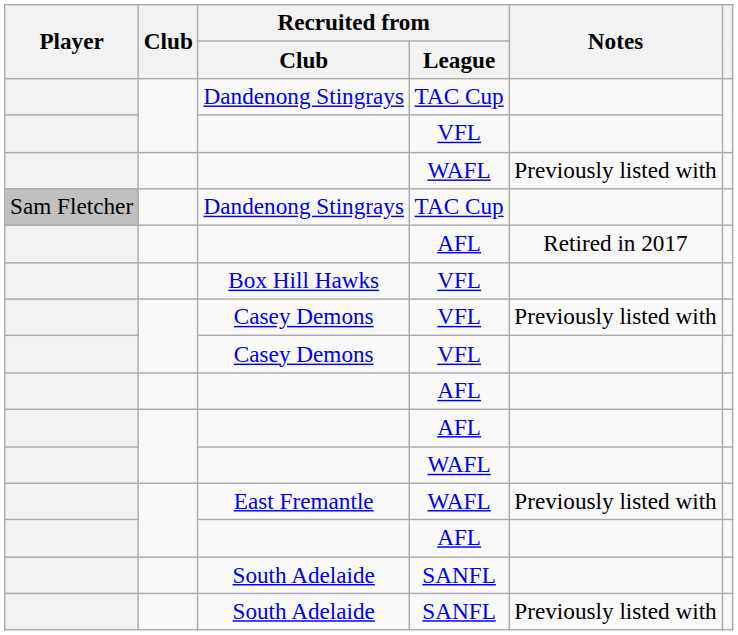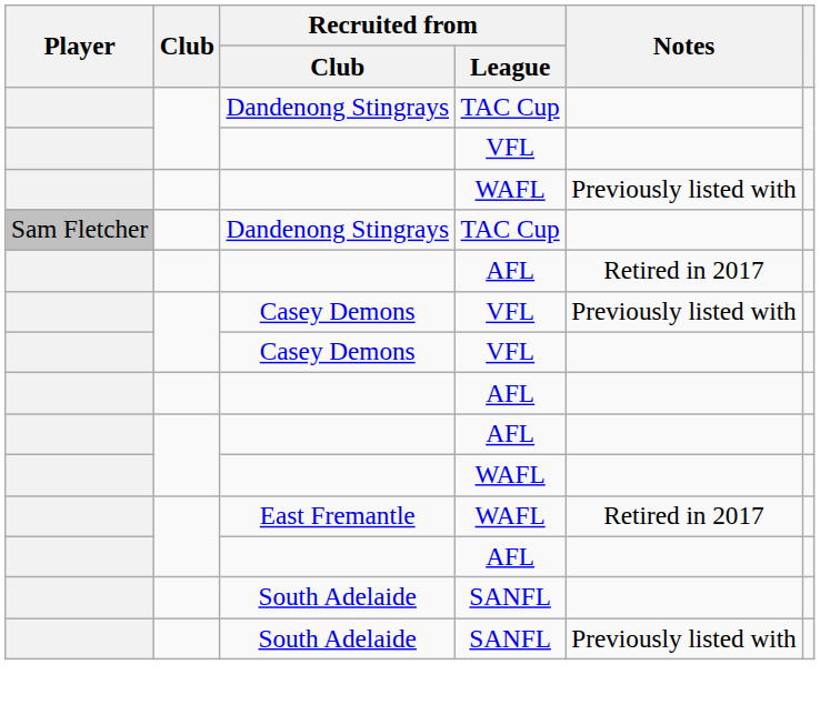 <table class="wikitable sortable plainrowheaders" style="text-align:center">
 <tr>
 <th rowspan=2>Player</th>
 <th rowspan=2>Club</th>
 <th colspan=2>Recruited from</th>
 <th rowspan=2>Notes</th>
 <th rowspan=2 class="unsortable"></th>
 </tr>
 <tr>
 <th>Club</th>
 <th>League</th>
 </tr>
 <tr>
 <th scope="row"></th>
 <td rowspan=2></td>
 <td><a href='#'>Dandenong Stingrays</a></td>
 <td><a href='#'>TAC Cup</a></td>
 <td></td>
 <td rowspan=2></td>
 </tr>
 <tr>
 <th scope="row"></th>
 <td></td>
 <td><a href='#'>VFL</a></td>
 <td></td>
 </tr>
 <tr>
 <th scope="row"></th>
 <td></td>
 <td></td>
 <td><a href='#'>WAFL</a></td>
 <td>Previously listed with </td>
 <td></td>
 </tr>
 <tr>
 <td bgcolor="#C0C0C0" align="left">Sam Fletcher</td>
 <td></td>
 <td><a href='#'>Dandenong Stingrays</a></td>
 <td><a href='#'>TAC Cup</a></td>
 <td></td>
 <td></td>
 </tr>
 <tr>
 <th scope="row"></th>
 <td></td>
 <td></td>
 <td><a href='#'>AFL</a></td>
 <td>Retired in 2017</td>
 <td></td>
 </tr>
 <tr>
 <th scope="row"></th>
-<td></td>
-<td><a href='#'>Box Hill Hawks</a></td>
-<td><a href='#'>VFL</a></td>
-<td></td>
-<td></td>
-</tr>
-<tr>
-<th scope="row"></th>
 <td rowspan=2></td>
 <td><a href='#'>Casey Demons</a></td>
 <td><a href='#'>VFL</a></td>
 <td>Previously listed with </td>
 <td></td>
 </tr>
 <tr>
 <th scope="row"></th>
 <td><a href='#'>Casey Demons</a></td>
 <td><a href='#'>VFL</a></td>
 <td></td>
 <td></td>
 </tr>
 <tr>
 <th scope="row"></th>
 <td></td>
 <td></td>
 <td><a href='#'>AFL</a></td>
 <td></td>
 <td></td>
 </tr>
 <tr>
 <th scope="row"></th>
 <td rowspan=2></td>
 <td></td>
 <td><a href='#'>AFL</a></td>
 <td></td>
 <td></td>
 </tr>
 <tr>
 <th scope="row"></th>
 <td></td>
 <td><a href='#'>WAFL</a></td>
 <td></td>
 <td></td>
 </tr>
 <tr>
 <th scope="row"></th>
 <td rowspan=2></td>
 <td><a href='#'>East Fremantle</a></td>
 <td><a href='#'>WAFL</a></td>
-<td>Previously listed with </td>
+<td>Retired in 2017</td>
 <td></td>
 </tr>
 <tr>
 <th scope="row"></th>
 <td></td>
 <td><a href='#'>AFL</a></td>
 <td></td>
 <td></td>
 </tr>
 <tr>
 <th scope="row"></th>
 <td></td>
 <td><a href='#'>South Adelaide</a></td>
 <td><a href='#'>SANFL</a></td>
 <td></td>
 <td></td>
 </tr>
 <tr>
 <th scope="row"></th>
 <td></td>
 <td><a href='#'>South Adelaide</a></td>
 <td><a href='#'>SANFL</a></td>
 <td>Previously listed with </td>
 <td></td>
 </tr>
 </table>
